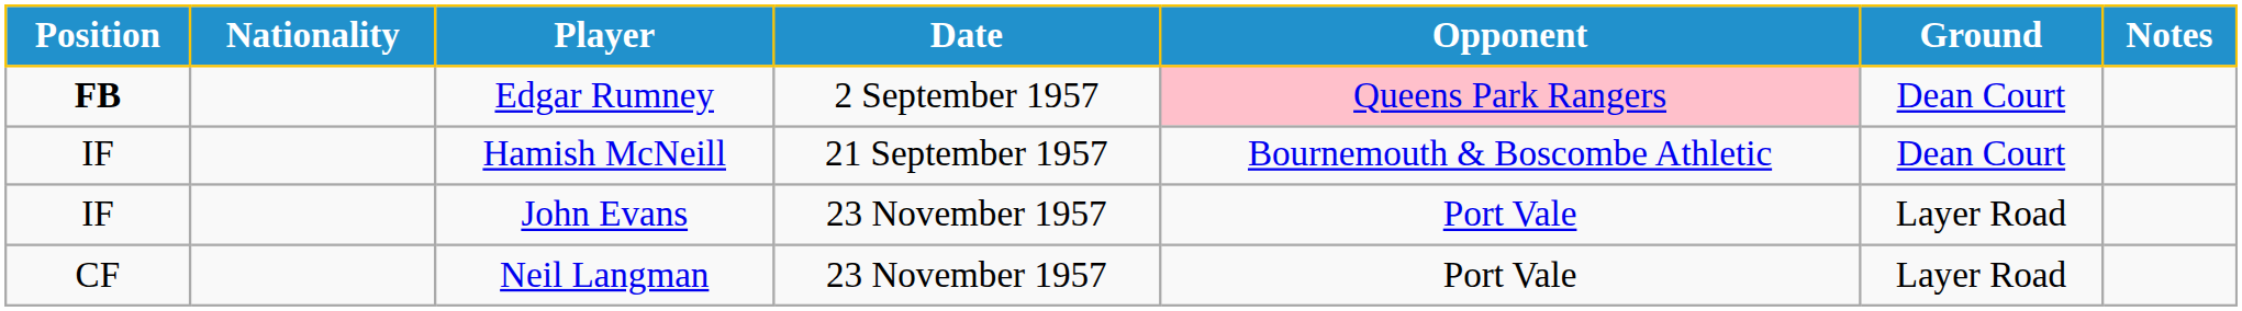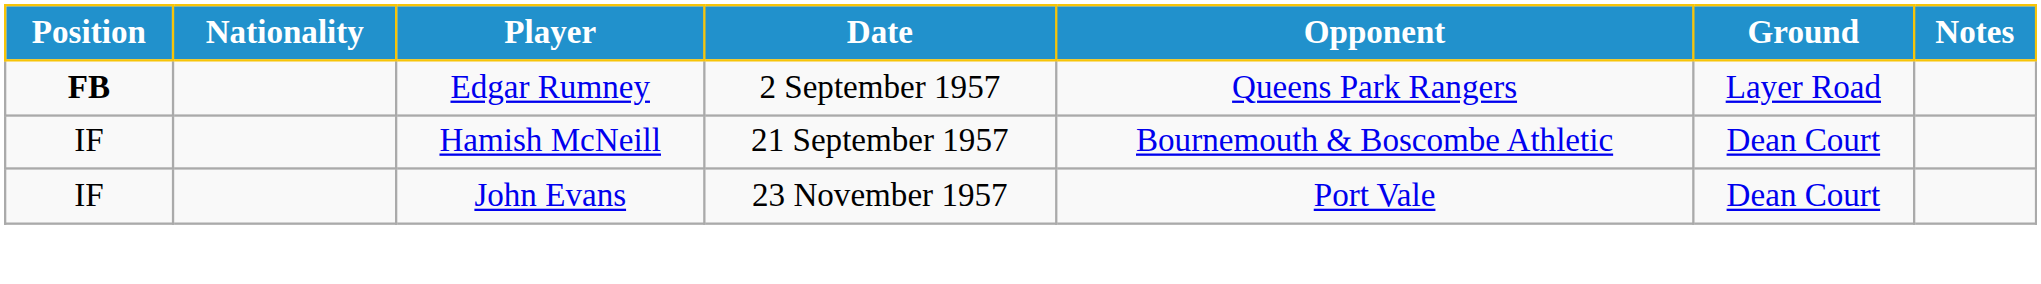 <table class="wikitable" style="text-align:center; font-size:90%; width:100%;">
 <tr>
 <th style="background:#2191CC; color:white; border:1px solid #F7C408; text-align:center;">Position</th>
 <th style="background:#2191CC; color:white; border:1px solid #F7C408; text-align:center;">Nationality</th>
 <th style="background:#2191CC; color:white; border:1px solid #F7C408; text-align:center;">Player</th>
 <th style="background:#2191CC; color:white; border:1px solid #F7C408; text-align:center;">Date</th>
 <th style="background:#2191CC; color:white; border:1px solid #F7C408; text-align:center;">Opponent</th>
 <th style="background:#2191CC; color:white; border:1px solid #F7C408; text-align:center;">Ground</th>
 <th style="background:#2191CC; color:white; border:1px solid #F7C408; text-align:center;">Notes</th>
 </tr>
 <tr>
 <td><strong>FB</strong></td>
 <td></td>
 <td><a href='#'>Edgar Rumney</a></td>
 <td>2 September 1957</td>
-<td style="background: pink;"><a href='#'>Queens Park Rangers</a></td>
-<td><a href='#'>Dean Court</a></td>
+<td><a href='#'>Queens Park Rangers</a></td>
+<td><a href='#'>Layer Road</a></td>
 <td></td>
 </tr>
 <tr>
 <td>IF</td>
 <td></td>
 <td><a href='#'>Hamish McNeill</a></td>
 <td>21 September 1957</td>
 <td><a href='#'>Bournemouth & Boscombe Athletic</a></td>
 <td><a href='#'>Dean Court</a></td>
 <td></td>
 </tr>
 <tr>
 <td>IF</td>
 <td></td>
 <td><a href='#'>John Evans</a></td>
 <td>23 November 1957</td>
 <td><a href='#'>Port Vale</a></td>
-<td>Layer Road</td>
-<td></td>
-</tr>
-<tr>
-<td>CF</td>
-<td></td>
-<td><a href='#'>Neil Langman</a></td>
-<td>23 November 1957</td>
-<td>Port Vale</td>
-<td>Layer Road</td>
+<td><a href='#'>Dean Court</a></td>
 <td></td>
 </tr>
 </table>
